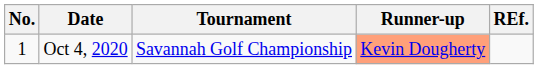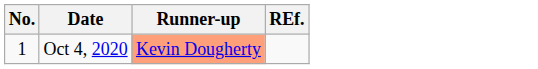 <table class="wikitable" style="font-size:95%;">
 <tr>
 <th>No.</th>
 <th>Date</th>
-<th>Tournament</th>
 <th>Runner-up</th>
 <th>REf.</th>
 </tr>
 <tr>
 <td align=center>1</td>
 <td align=right>Oct 4, <a href='#'>2020</a></td>
-<td><a href='#'>Savannah Golf Championship</a></td>
 <td style="background: lightsalmon;"> <a href='#'>Kevin Dougherty</a></td>
 <td></td>
 </tr>
 </table>
